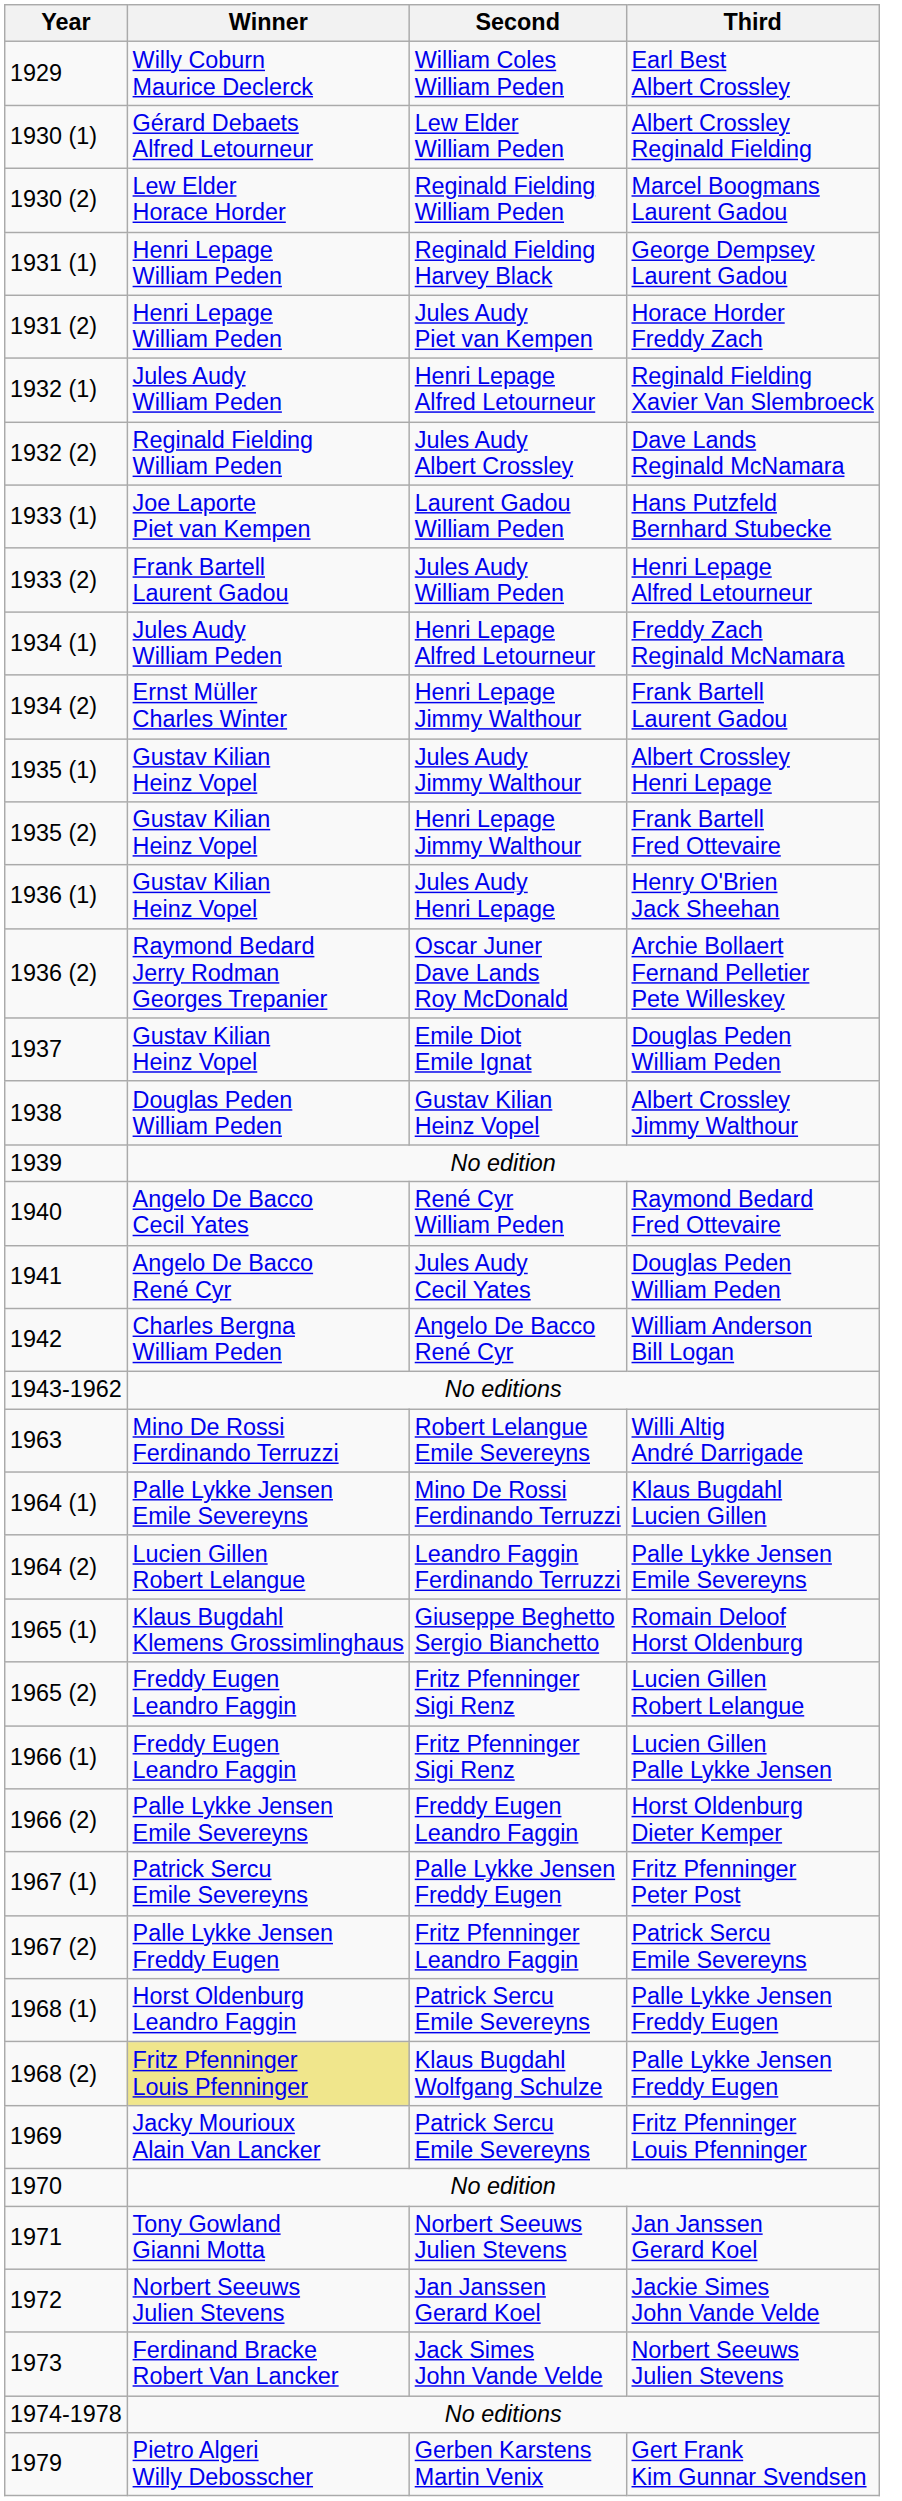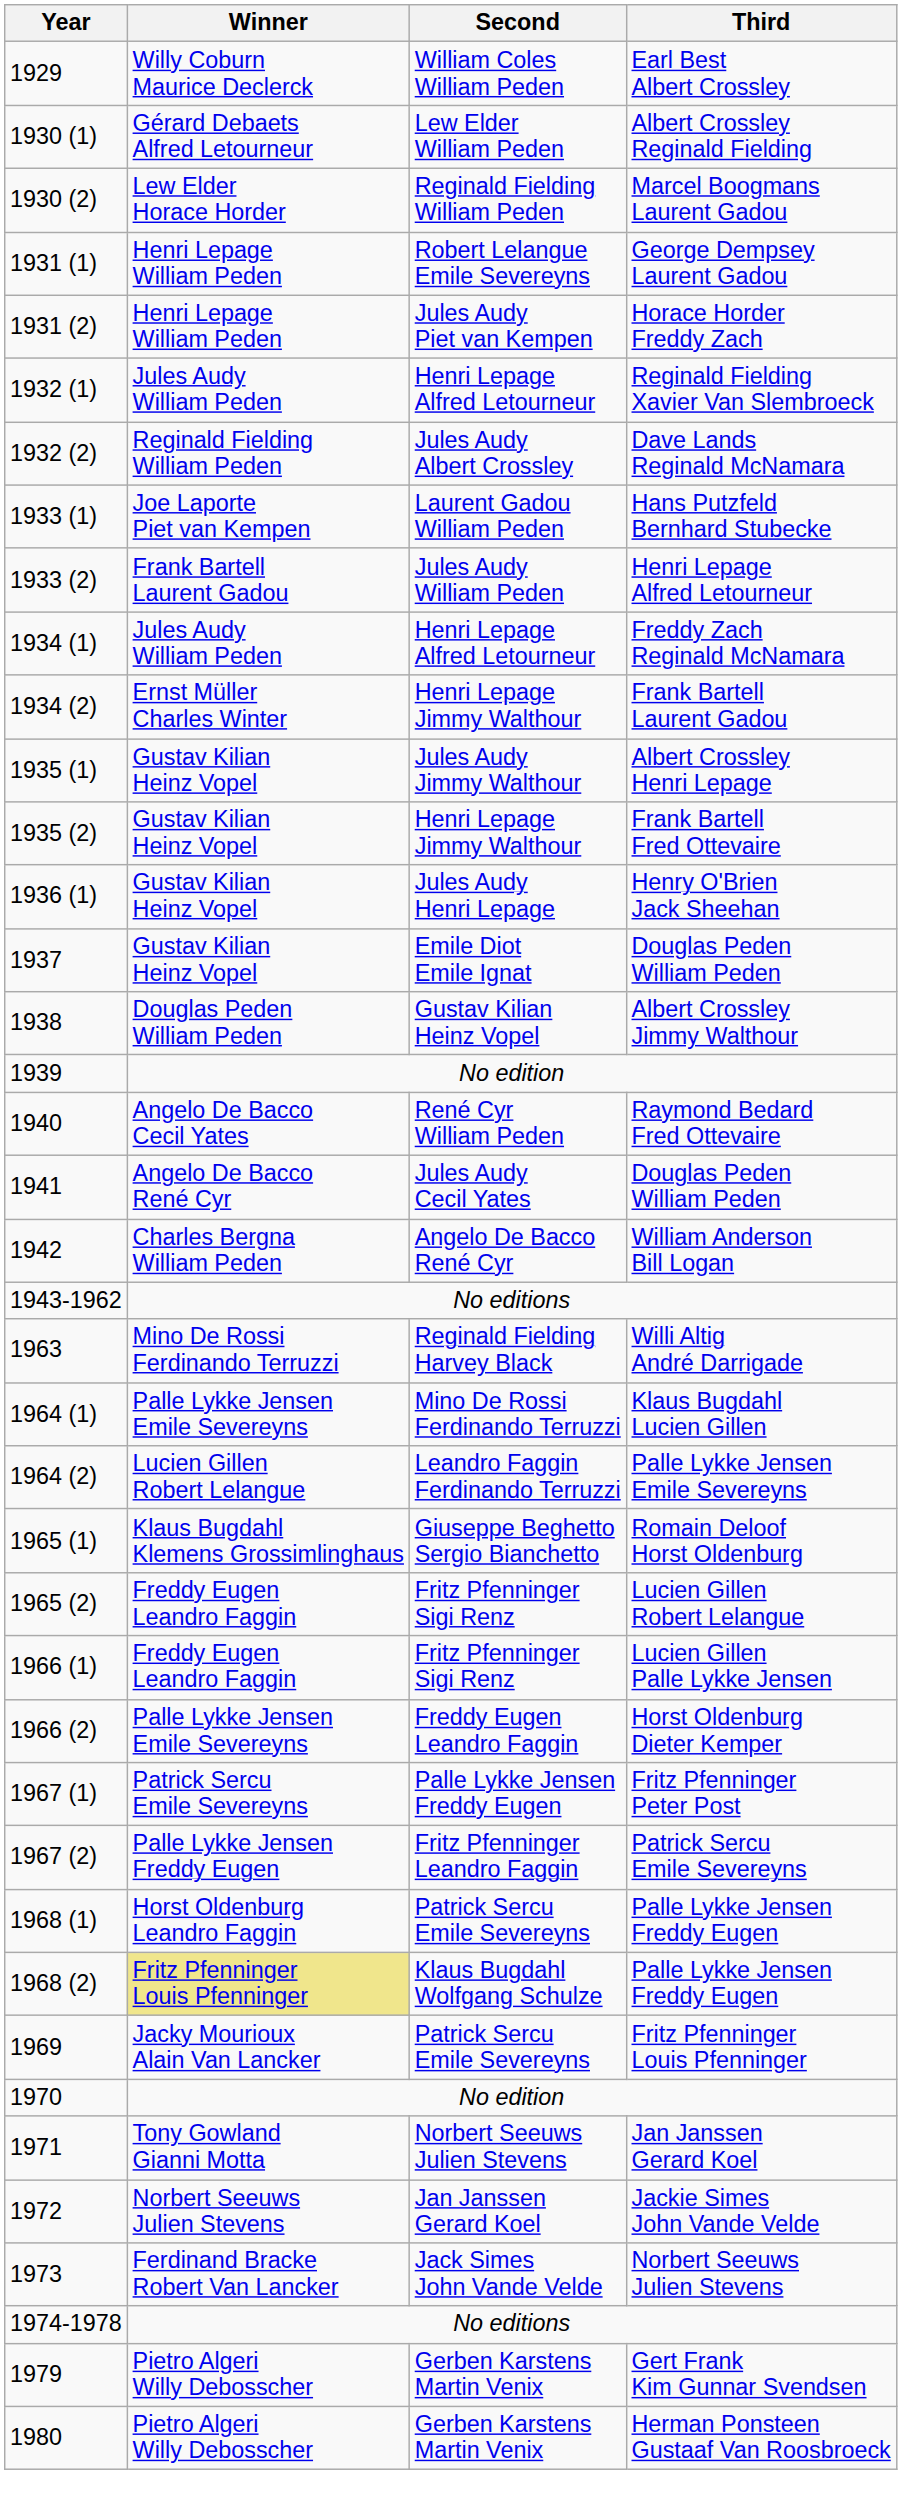 <table class="wikitable">
 <tr>
 <th>Year</th>
 <th>Winner</th>
 <th>Second</th>
 <th>Third</th>
 </tr>
 <tr>
 <td>1929</td>
 <td> <a href='#'>Willy Coburn</a><br> <a href='#'>Maurice Declerck</a></td>
 <td> <a href='#'>William Coles</a><br> <a href='#'>William Peden</a></td>
 <td> <a href='#'>Earl Best</a><br> <a href='#'>Albert Crossley</a></td>
 </tr>
 <tr>
 <td>1930 (1)</td>
 <td> <a href='#'>Gérard Debaets</a><br> <a href='#'>Alfred Letourneur</a></td>
 <td> <a href='#'>Lew Elder</a><br> <a href='#'>William Peden</a></td>
 <td> <a href='#'>Albert Crossley</a><br> <a href='#'>Reginald Fielding</a></td>
 </tr>
 <tr>
 <td>1930 (2)</td>
 <td> <a href='#'>Lew Elder</a><br> <a href='#'>Horace Horder</a></td>
 <td> <a href='#'>Reginald Fielding</a><br> <a href='#'>William Peden</a></td>
 <td> <a href='#'>Marcel Boogmans</a><br> <a href='#'>Laurent Gadou</a></td>
 </tr>
 <tr>
 <td>1931 (1)</td>
 <td> <a href='#'>Henri Lepage</a><br> <a href='#'>William Peden</a></td>
-<td> <a href='#'>Reginald Fielding</a><br> <a href='#'>Harvey Black</a></td>
+<td> <a href='#'>Robert Lelangue</a><br> <a href='#'>Emile Severeyns</a></td>
 <td> <a href='#'>George Dempsey</a><br> <a href='#'>Laurent Gadou</a></td>
 </tr>
 <tr>
 <td>1931 (2)</td>
 <td> <a href='#'>Henri Lepage</a><br> <a href='#'>William Peden</a></td>
 <td> <a href='#'>Jules Audy</a><br> <a href='#'>Piet van Kempen</a></td>
 <td> <a href='#'>Horace Horder</a><br> <a href='#'>Freddy Zach</a></td>
 </tr>
 <tr>
 <td>1932 (1)</td>
 <td> <a href='#'>Jules Audy</a><br> <a href='#'>William Peden</a></td>
 <td> <a href='#'>Henri Lepage</a><br> <a href='#'>Alfred Letourneur</a></td>
 <td> <a href='#'>Reginald Fielding</a><br> <a href='#'>Xavier Van Slembroeck</a></td>
 </tr>
 <tr>
 <td>1932 (2)</td>
 <td> <a href='#'>Reginald Fielding</a><br> <a href='#'>William Peden</a></td>
 <td> <a href='#'>Jules Audy</a><br> <a href='#'>Albert Crossley</a></td>
 <td> <a href='#'>Dave Lands</a><br> <a href='#'>Reginald McNamara</a></td>
 </tr>
 <tr>
 <td>1933 (1)</td>
 <td> <a href='#'>Joe Laporte</a><br> <a href='#'>Piet van Kempen</a></td>
 <td> <a href='#'>Laurent Gadou</a><br> <a href='#'>William Peden</a></td>
 <td> <a href='#'>Hans Putzfeld</a><br> <a href='#'>Bernhard Stubecke</a></td>
 </tr>
 <tr>
 <td>1933 (2)</td>
 <td> <a href='#'>Frank Bartell</a><br> <a href='#'>Laurent Gadou</a></td>
 <td> <a href='#'>Jules Audy</a><br> <a href='#'>William Peden</a></td>
 <td> <a href='#'>Henri Lepage</a><br> <a href='#'>Alfred Letourneur</a></td>
 </tr>
 <tr>
 <td>1934 (1)</td>
 <td> <a href='#'>Jules Audy</a><br> <a href='#'>William Peden</a></td>
 <td> <a href='#'>Henri Lepage</a><br> <a href='#'>Alfred Letourneur</a></td>
 <td> <a href='#'>Freddy Zach</a><br> <a href='#'>Reginald McNamara</a></td>
 </tr>
 <tr>
 <td>1934 (2)</td>
 <td> <a href='#'>Ernst Müller</a><br> <a href='#'>Charles Winter</a></td>
 <td> <a href='#'>Henri Lepage</a><br> <a href='#'>Jimmy Walthour</a></td>
 <td> <a href='#'>Frank Bartell</a><br> <a href='#'>Laurent Gadou</a></td>
 </tr>
 <tr>
 <td>1935 (1)</td>
 <td> <a href='#'>Gustav Kilian</a><br> <a href='#'>Heinz Vopel</a></td>
 <td> <a href='#'>Jules Audy</a><br> <a href='#'>Jimmy Walthour</a></td>
 <td> <a href='#'>Albert Crossley</a><br> <a href='#'>Henri Lepage</a></td>
 </tr>
 <tr>
 <td>1935 (2)</td>
 <td> <a href='#'>Gustav Kilian</a><br> <a href='#'>Heinz Vopel</a></td>
 <td> <a href='#'>Henri Lepage</a><br> <a href='#'>Jimmy Walthour</a></td>
 <td> <a href='#'>Frank Bartell</a><br> <a href='#'>Fred Ottevaire</a></td>
 </tr>
 <tr>
 <td>1936 (1)</td>
 <td> <a href='#'>Gustav Kilian</a><br> <a href='#'>Heinz Vopel</a></td>
 <td> <a href='#'>Jules Audy</a><br> <a href='#'>Henri Lepage</a></td>
 <td> <a href='#'>Henry O'Brien</a><br> <a href='#'>Jack Sheehan</a></td>
 </tr>
 <tr>
-<td>1936 (2)</td>
-<td> <a href='#'>Raymond Bedard</a><br> <a href='#'>Jerry Rodman</a><br> <a href='#'>Georges Trepanier</a></td>
-<td> <a href='#'>Oscar Juner</a><br> <a href='#'>Dave Lands</a><br> <a href='#'>Roy McDonald</a></td>
-<td> <a href='#'>Archie Bollaert</a><br> <a href='#'>Fernand Pelletier</a><br> <a href='#'>Pete Willeskey</a></td>
-</tr>
-<tr>
 <td>1937</td>
 <td> <a href='#'>Gustav Kilian</a><br> <a href='#'>Heinz Vopel</a></td>
 <td> <a href='#'>Emile Diot</a><br> <a href='#'>Emile Ignat</a></td>
 <td> <a href='#'>Douglas Peden</a><br> <a href='#'>William Peden</a></td>
 </tr>
 <tr>
 <td>1938</td>
 <td> <a href='#'>Douglas Peden</a><br> <a href='#'>William Peden</a></td>
 <td> <a href='#'>Gustav Kilian</a><br> <a href='#'>Heinz Vopel</a></td>
 <td> <a href='#'>Albert Crossley</a><br> <a href='#'>Jimmy Walthour</a></td>
 </tr>
 <tr>
 <td>1939</td>
 <td colspan="3" align="center"><em>No edition</em></td>
 </tr>
 <tr>
 <td>1940</td>
 <td> <a href='#'>Angelo De Bacco</a><br> <a href='#'>Cecil Yates</a></td>
 <td> <a href='#'>René Cyr</a><br> <a href='#'>William Peden</a></td>
 <td> <a href='#'>Raymond Bedard</a><br> <a href='#'>Fred Ottevaire</a></td>
 </tr>
 <tr>
 <td>1941</td>
 <td> <a href='#'>Angelo De Bacco</a><br> <a href='#'>René Cyr</a></td>
 <td> <a href='#'>Jules Audy</a><br> <a href='#'>Cecil Yates</a></td>
 <td> <a href='#'>Douglas Peden</a><br> <a href='#'>William Peden</a></td>
 </tr>
 <tr>
 <td>1942</td>
 <td> <a href='#'>Charles Bergna</a><br> <a href='#'>William Peden</a></td>
 <td> <a href='#'>Angelo De Bacco</a><br> <a href='#'>René Cyr</a></td>
 <td> <a href='#'>William Anderson</a><br> <a href='#'>Bill Logan</a></td>
 </tr>
 <tr>
 <td>1943-1962</td>
 <td colspan="3" align="center"><em>No editions</em></td>
 </tr>
 <tr>
 <td>1963</td>
 <td> <a href='#'>Mino De Rossi</a><br> <a href='#'>Ferdinando Terruzzi</a></td>
-<td> <a href='#'>Robert Lelangue</a><br> <a href='#'>Emile Severeyns</a></td>
+<td> <a href='#'>Reginald Fielding</a><br> <a href='#'>Harvey Black</a></td>
 <td> <a href='#'>Willi Altig</a><br> <a href='#'>André Darrigade</a></td>
 </tr>
 <tr>
 <td>1964 (1)</td>
 <td> <a href='#'>Palle Lykke Jensen</a><br> <a href='#'>Emile Severeyns</a></td>
 <td> <a href='#'>Mino De Rossi</a><br> <a href='#'>Ferdinando Terruzzi</a></td>
 <td> <a href='#'>Klaus Bugdahl</a><br> <a href='#'>Lucien Gillen</a></td>
 </tr>
 <tr>
 <td>1964 (2)</td>
 <td> <a href='#'>Lucien Gillen</a><br> <a href='#'>Robert Lelangue</a></td>
 <td> <a href='#'>Leandro Faggin</a><br> <a href='#'>Ferdinando Terruzzi</a></td>
 <td> <a href='#'>Palle Lykke Jensen</a><br> <a href='#'>Emile Severeyns</a></td>
 </tr>
 <tr>
 <td>1965 (1)</td>
 <td> <a href='#'>Klaus Bugdahl</a><br> <a href='#'>Klemens Grossimlinghaus</a></td>
 <td> <a href='#'>Giuseppe Beghetto</a><br> <a href='#'>Sergio Bianchetto</a></td>
 <td> <a href='#'>Romain Deloof</a><br> <a href='#'>Horst Oldenburg</a></td>
 </tr>
 <tr>
 <td>1965 (2)</td>
 <td> <a href='#'>Freddy Eugen</a><br> <a href='#'>Leandro Faggin</a></td>
 <td> <a href='#'>Fritz Pfenninger</a><br> <a href='#'>Sigi Renz</a></td>
 <td> <a href='#'>Lucien Gillen</a><br> <a href='#'>Robert Lelangue</a></td>
 </tr>
 <tr>
 <td>1966 (1)</td>
 <td> <a href='#'>Freddy Eugen</a><br> <a href='#'>Leandro Faggin</a></td>
 <td> <a href='#'>Fritz Pfenninger</a><br> <a href='#'>Sigi Renz</a></td>
 <td> <a href='#'>Lucien Gillen</a><br> <a href='#'>Palle Lykke Jensen</a></td>
 </tr>
 <tr>
 <td>1966 (2)</td>
 <td> <a href='#'>Palle Lykke Jensen</a><br> <a href='#'>Emile Severeyns</a></td>
 <td> <a href='#'>Freddy Eugen</a><br> <a href='#'>Leandro Faggin</a></td>
 <td> <a href='#'>Horst Oldenburg</a><br> <a href='#'>Dieter Kemper</a></td>
 </tr>
 <tr>
 <td>1967 (1)</td>
 <td> <a href='#'>Patrick Sercu</a><br> <a href='#'>Emile Severeyns</a></td>
 <td> <a href='#'>Palle Lykke Jensen</a><br> <a href='#'>Freddy Eugen</a></td>
 <td> <a href='#'>Fritz Pfenninger</a><br> <a href='#'>Peter Post</a></td>
 </tr>
 <tr>
 <td>1967 (2)</td>
 <td> <a href='#'>Palle Lykke Jensen</a><br> <a href='#'>Freddy Eugen</a></td>
 <td> <a href='#'>Fritz Pfenninger</a><br> <a href='#'>Leandro Faggin</a></td>
 <td> <a href='#'>Patrick Sercu</a><br> <a href='#'>Emile Severeyns</a></td>
 </tr>
 <tr>
 <td>1968 (1)</td>
 <td> <a href='#'>Horst Oldenburg</a><br> <a href='#'>Leandro Faggin</a></td>
 <td> <a href='#'>Patrick Sercu</a><br> <a href='#'>Emile Severeyns</a></td>
 <td> <a href='#'>Palle Lykke Jensen</a><br> <a href='#'>Freddy Eugen</a></td>
 </tr>
 <tr>
 <td>1968 (2)</td>
 <td style="background: khaki;"> <a href='#'>Fritz Pfenninger</a><br> <a href='#'>Louis Pfenninger</a></td>
 <td> <a href='#'>Klaus Bugdahl</a><br> <a href='#'>Wolfgang Schulze</a></td>
 <td> <a href='#'>Palle Lykke Jensen</a><br> <a href='#'>Freddy Eugen</a></td>
 </tr>
 <tr>
 <td>1969</td>
 <td> <a href='#'>Jacky Mourioux</a><br> <a href='#'>Alain Van Lancker</a></td>
 <td> <a href='#'>Patrick Sercu</a><br> <a href='#'>Emile Severeyns</a></td>
 <td> <a href='#'>Fritz Pfenninger</a><br> <a href='#'>Louis Pfenninger</a></td>
 </tr>
 <tr>
 <td>1970</td>
 <td colspan="3" align="center"><em>No edition</em></td>
 </tr>
 <tr>
 <td>1971</td>
 <td> <a href='#'>Tony Gowland</a><br> <a href='#'>Gianni Motta</a></td>
 <td> <a href='#'>Norbert Seeuws</a><br> <a href='#'>Julien Stevens</a></td>
 <td> <a href='#'>Jan Janssen</a><br> <a href='#'>Gerard Koel</a></td>
 </tr>
 <tr>
 <td>1972</td>
 <td> <a href='#'>Norbert Seeuws</a><br> <a href='#'>Julien Stevens</a></td>
 <td> <a href='#'>Jan Janssen</a><br> <a href='#'>Gerard Koel</a></td>
 <td> <a href='#'>Jackie Simes</a><br> <a href='#'>John Vande Velde</a></td>
 </tr>
 <tr>
 <td>1973</td>
 <td> <a href='#'>Ferdinand Bracke</a><br> <a href='#'>Robert Van Lancker</a></td>
 <td> <a href='#'>Jack Simes</a><br> <a href='#'>John Vande Velde</a></td>
 <td> <a href='#'>Norbert Seeuws</a><br> <a href='#'>Julien Stevens</a></td>
 </tr>
 <tr>
 <td>1974-1978</td>
 <td colspan="3" align="center"><em>No editions</em></td>
 </tr>
 <tr>
 <td>1979</td>
 <td> <a href='#'>Pietro Algeri</a><br> <a href='#'>Willy Debosscher</a></td>
 <td> <a href='#'>Gerben Karstens</a><br> <a href='#'>Martin Venix</a></td>
 <td> <a href='#'>Gert Frank</a><br> <a href='#'>Kim Gunnar Svendsen</a></td>
 </tr>
+<tr>
+<td>1980</td>
+<td> <a href='#'>Pietro Algeri</a><br> <a href='#'>Willy Debosscher</a></td>
+<td> <a href='#'>Gerben Karstens</a><br> <a href='#'>Martin Venix</a></td>
+<td> <a href='#'>Herman Ponsteen</a><br> <a href='#'>Gustaaf Van Roosbroeck</a></td>
+</tr>
 </table>
